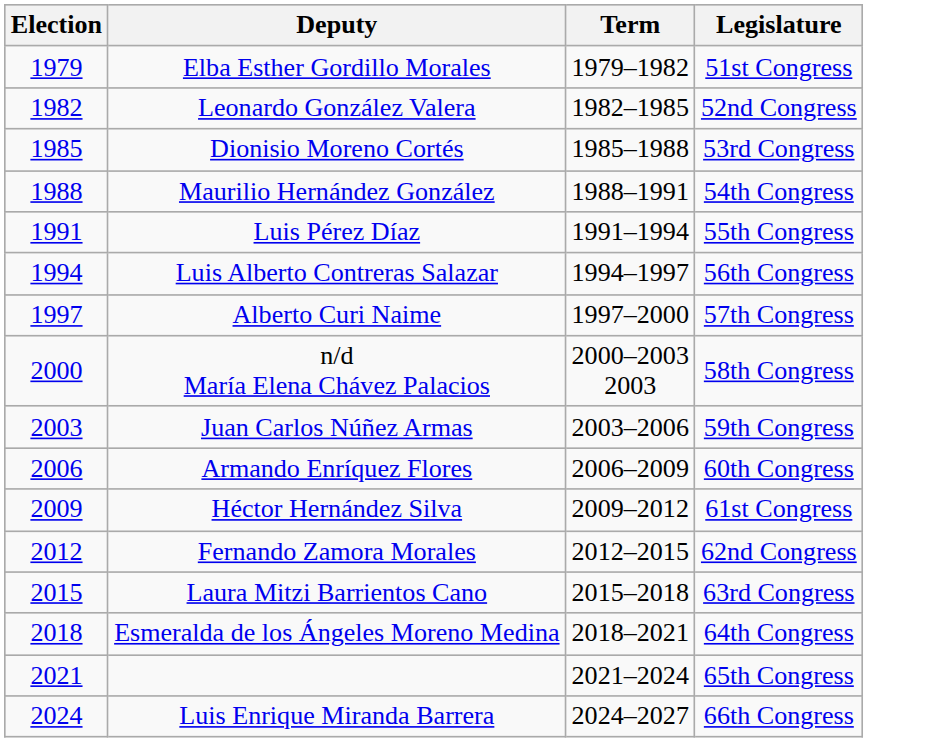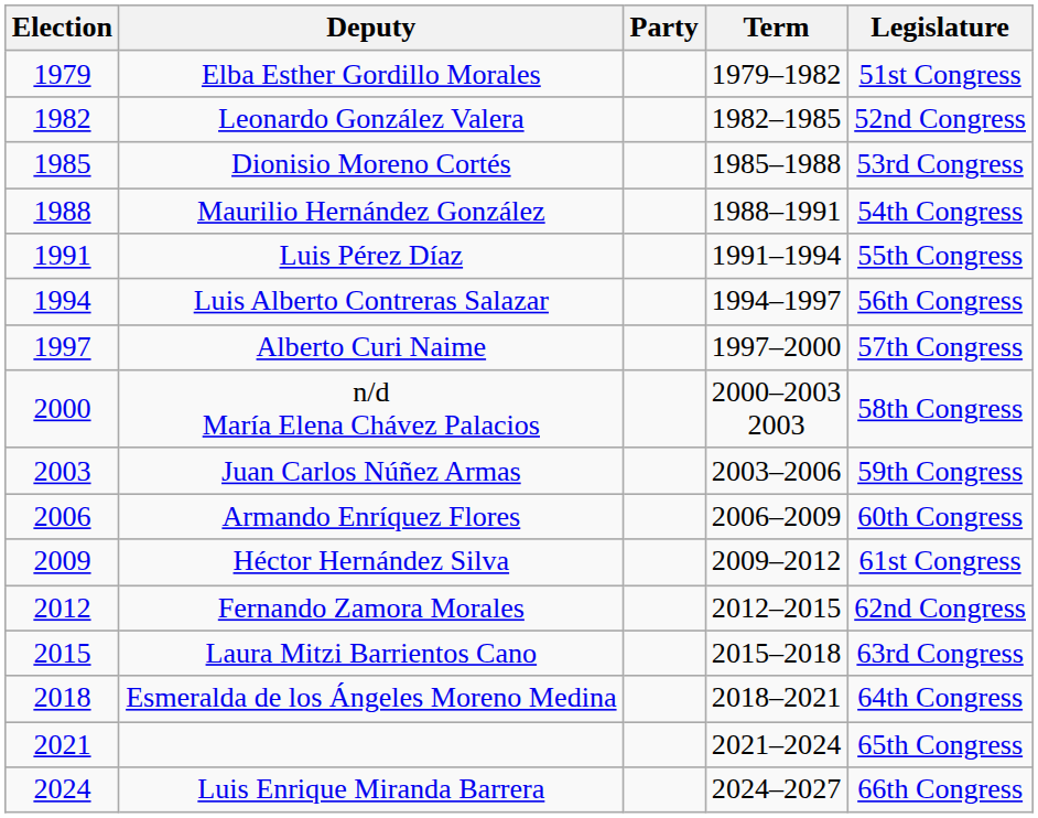 <table class="wikitable sortable" style="text-align: center">
 <tr>
 <th>Election</th>
 <th class="unsortable">Deputy</th>
+<th class="unsortable">Party</th>
 <th class="unsortable">Term</th>
 <th class="unsortable">Legislature</th>
 </tr>
 <tr>
 <td><a href='#'>1979</a></td>
 <td><a href='#'>Elba Esther Gordillo Morales</a></td>
+<td></td>
 <td>1979–1982</td>
 <td><a href='#'>51st Congress</a></td>
 </tr>
 <tr>
 <td><a href='#'>1982</a></td>
 <td><a href='#'>Leonardo González Valera</a></td>
+<td></td>
 <td>1982–1985</td>
 <td><a href='#'>52nd Congress</a></td>
 </tr>
 <tr>
 <td><a href='#'>1985</a></td>
 <td><a href='#'>Dionisio Moreno Cortés</a></td>
+<td></td>
 <td>1985–1988</td>
 <td><a href='#'>53rd Congress</a></td>
 </tr>
 <tr>
 <td><a href='#'>1988</a></td>
 <td><a href='#'>Maurilio Hernández González</a></td>
+<td></td>
 <td>1988–1991</td>
 <td><a href='#'>54th Congress</a></td>
 </tr>
 <tr>
 <td><a href='#'>1991</a></td>
 <td><a href='#'>Luis Pérez Díaz</a></td>
+<td></td>
 <td>1991–1994</td>
 <td><a href='#'>55th Congress</a></td>
 </tr>
 <tr>
 <td><a href='#'>1994</a></td>
 <td><a href='#'>Luis Alberto Contreras Salazar</a></td>
+<td></td>
 <td>1994–1997</td>
 <td><a href='#'>56th Congress</a></td>
 </tr>
 <tr>
 <td><a href='#'>1997</a></td>
 <td><a href='#'>Alberto Curi Naime</a></td>
+<td></td>
 <td>1997–2000</td>
 <td><a href='#'>57th Congress</a></td>
 </tr>
 <tr>
 <td><a href='#'>2000</a></td>
 <td>n/d<br><a href='#'>María Elena Chávez Palacios</a></td>
+<td></td>
 <td>2000–2003<br>2003</td>
 <td><a href='#'>58th Congress</a></td>
 </tr>
 <tr>
 <td><a href='#'>2003</a></td>
 <td><a href='#'>Juan Carlos Núñez Armas</a></td>
+<td></td>
 <td>2003–2006</td>
 <td><a href='#'>59th Congress</a></td>
 </tr>
 <tr>
 <td><a href='#'>2006</a></td>
 <td><a href='#'>Armando Enríquez Flores</a></td>
+<td></td>
 <td>2006–2009</td>
 <td><a href='#'>60th Congress</a></td>
 </tr>
 <tr>
 <td><a href='#'>2009</a></td>
 <td><a href='#'>Héctor Hernández Silva</a></td>
+<td></td>
 <td>2009–2012</td>
 <td><a href='#'>61st Congress</a></td>
 </tr>
 <tr>
 <td><a href='#'>2012</a></td>
 <td><a href='#'>Fernando Zamora Morales</a></td>
+<td></td>
 <td>2012–2015</td>
 <td><a href='#'>62nd Congress</a></td>
 </tr>
 <tr>
 <td><a href='#'>2015</a></td>
 <td><a href='#'>Laura Mitzi Barrientos Cano</a></td>
+<td></td>
 <td>2015–2018</td>
 <td><a href='#'>63rd Congress</a></td>
 </tr>
 <tr>
 <td><a href='#'>2018</a></td>
 <td><a href='#'>Esmeralda de los Ángeles Moreno Medina</a></td>
+<td></td>
 <td>2018–2021</td>
 <td><a href='#'>64th Congress</a></td>
 </tr>
 <tr>
 <td><a href='#'>2021</a></td>
+<td></td>
 <td></td>
 <td>2021–2024</td>
 <td><a href='#'>65th Congress</a></td>
 </tr>
 <tr>
 <td><a href='#'>2024</a></td>
 <td><a href='#'>Luis Enrique Miranda Barrera</a></td>
+<td></td>
 <td>2024–2027</td>
 <td><a href='#'>66th Congress</a></td>
 </tr>
 </table>
